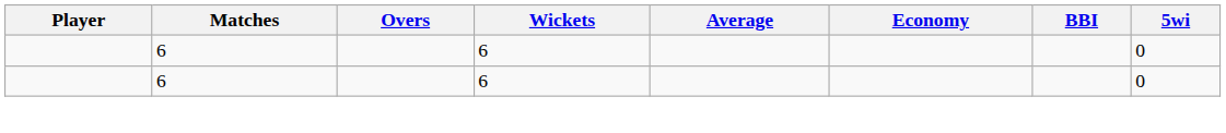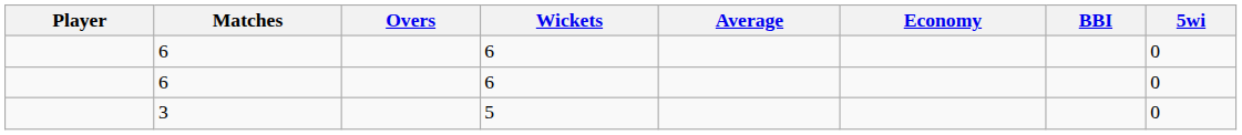 <table class="wikitable sortable" style="width:80%;">
 <tr>
 <th>Player</th>
 <th>Matches</th>
 <th><a href='#'>Overs</a></th>
 <th><a href='#'>Wickets</a></th>
 <th><a href='#'>Average</a></th>
 <th><a href='#'>Economy</a></th>
 <th><a href='#'>BBI</a></th>
 <th><a href='#'>5wi</a></th>
 </tr>
 <tr>
 <td></td>
 <td>6</td>
 <td></td>
 <td>6</td>
 <td></td>
 <td></td>
 <td></td>
 <td>0</td>
 </tr>
 <tr>
 <td></td>
 <td>6</td>
 <td></td>
 <td>6</td>
 <td></td>
 <td></td>
 <td></td>
 <td>0</td>
 </tr>
+<tr>
+<td></td>
+<td>3</td>
+<td></td>
+<td>5</td>
+<td></td>
+<td></td>
+<td></td>
+<td>0</td>
+</tr>
 </table>
